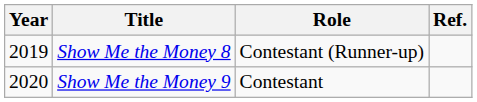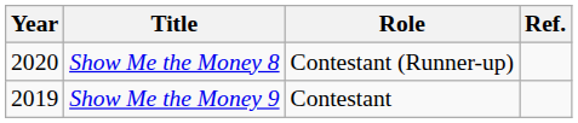 <table class="wikitable">
 <tr>
 <th>Year</th>
 <th>Title</th>
 <th>Role</th>
 <th>Ref.</th>
 </tr>
 <tr>
-<td>2019</td>
+<td>2020</td>
 <td><em><a href='#'>Show Me the Money 8</a></em></td>
 <td>Contestant (Runner-up)</td>
 <td></td>
 </tr>
 <tr>
-<td>2020</td>
+<td>2019</td>
 <td><em><a href='#'>Show Me the Money 9</a></em></td>
 <td>Contestant</td>
 <td></td>
 </tr>
 </table>
